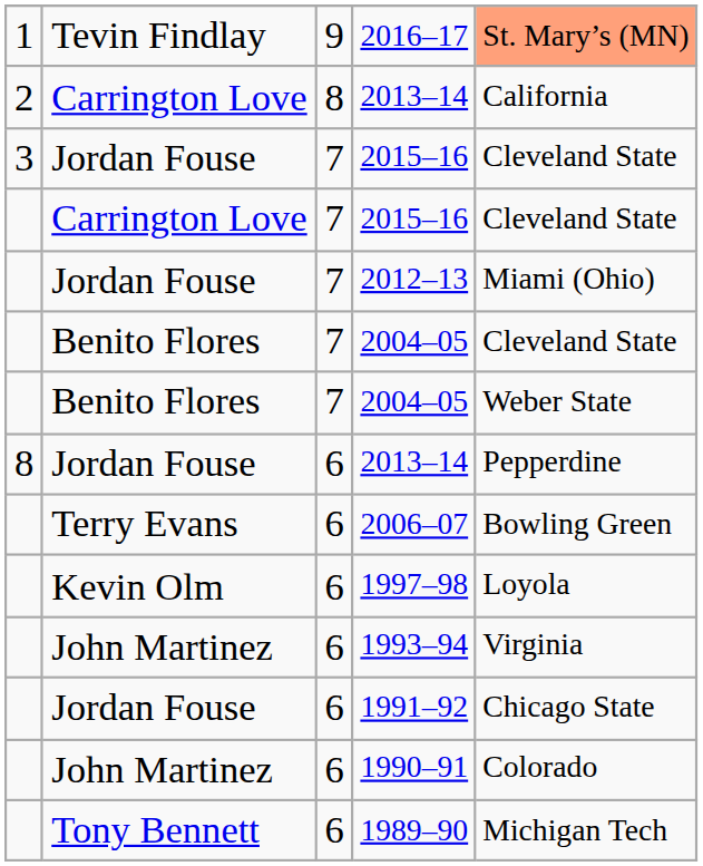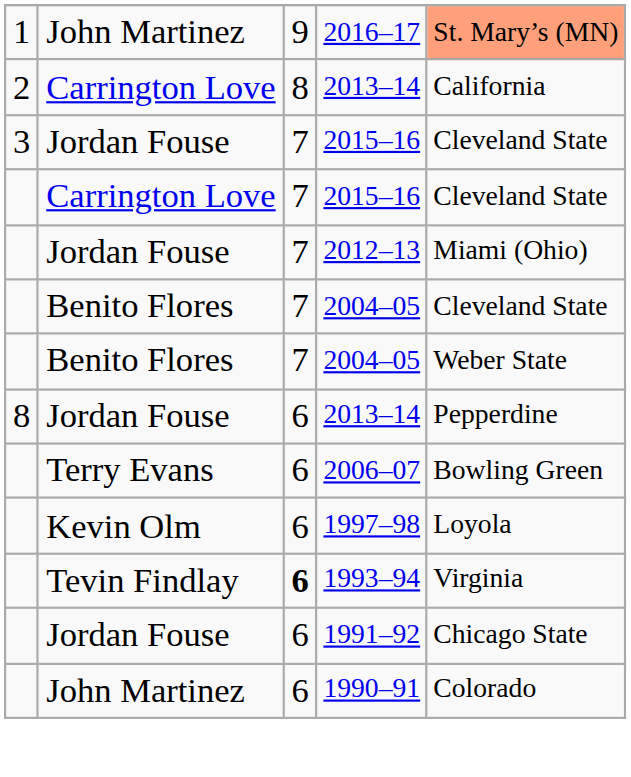 <table class="wikitable">
 <tr>
 </tr>
 <tr>
 <td>1</td>
-<td>Tevin Findlay</td>
+<td>John Martinez</td>
 <td>9</td>
 <td style="font-size:80%;"><a href='#'>2016–17</a></td>
 <td style="background: lightsalmon; font-size:80%;">St. Mary’s (MN)</td>
 </tr>
 <tr>
 <td>2</td>
 <td><a href='#'>Carrington Love</a></td>
 <td>8</td>
 <td style="font-size:80%;"><a href='#'>2013–14</a></td>
 <td style="font-size:80%;">California</td>
 </tr>
 <tr>
 <td>3</td>
 <td>Jordan Fouse</td>
 <td>7</td>
 <td style="font-size:80%;"><a href='#'>2015–16</a></td>
 <td style="font-size:80%;">Cleveland State</td>
 </tr>
 <tr>
 <td></td>
 <td><a href='#'>Carrington Love</a></td>
 <td>7</td>
 <td style="font-size:80%;"><a href='#'>2015–16</a></td>
 <td style="font-size:80%;">Cleveland State</td>
 </tr>
 <tr>
 <td></td>
 <td>Jordan Fouse</td>
 <td>7</td>
 <td style="font-size:80%;"><a href='#'>2012–13</a></td>
 <td style="font-size:80%;">Miami (Ohio)</td>
 </tr>
 <tr>
 <td></td>
 <td>Benito Flores</td>
 <td>7</td>
 <td style="font-size:80%;"><a href='#'>2004–05</a></td>
 <td style="font-size:80%;">Cleveland State</td>
 </tr>
 <tr>
 <td></td>
 <td>Benito Flores</td>
 <td>7</td>
 <td style="font-size:80%;"><a href='#'>2004–05</a></td>
 <td style="font-size:80%;">Weber State</td>
 </tr>
 <tr>
 <td>8</td>
 <td>Jordan Fouse</td>
 <td>6</td>
 <td style="font-size:80%;"><a href='#'>2013–14</a></td>
 <td style="font-size:80%;">Pepperdine</td>
 </tr>
 <tr>
 <td></td>
 <td>Terry Evans</td>
 <td>6</td>
 <td style="font-size:80%;"><a href='#'>2006–07</a></td>
 <td style="font-size:80%;">Bowling Green</td>
 </tr>
 <tr>
 <td></td>
 <td>Kevin Olm</td>
 <td>6</td>
 <td style="font-size:80%;"><a href='#'>1997–98</a></td>
 <td style="font-size:80%;">Loyola</td>
 </tr>
 <tr>
 <td></td>
-<td>John Martinez</td>
-<td>6</td>
+<td>Tevin Findlay</td>
+<td><strong>6</strong></td>
 <td style="font-size:80%;"><a href='#'>1993–94</a></td>
 <td style="font-size:80%;">Virginia</td>
 </tr>
 <tr>
 <td></td>
 <td>Jordan Fouse</td>
 <td>6</td>
 <td style="font-size:80%;"><a href='#'>1991–92</a></td>
 <td style="font-size:80%;">Chicago State</td>
 </tr>
 <tr>
 <td></td>
 <td>John Martinez</td>
 <td>6</td>
 <td style="font-size:80%;"><a href='#'>1990–91</a></td>
 <td style="font-size:80%;">Colorado</td>
 </tr>
-<tr>
-<td></td>
-<td><a href='#'>Tony Bennett</a></td>
-<td>6</td>
-<td style="font-size:80%;"><a href='#'>1989–90</a></td>
-<td style="font-size:80%;">Michigan Tech</td>
-</tr>
 </table>
